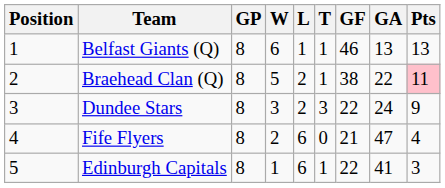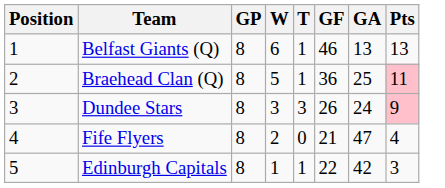 <table class="wikitable">
 <tr>
 <th>Position</th>
 <th>Team</th>
 <th>GP</th>
 <th>W</th>
-<th>L</th>
 <th>T</th>
 <th>GF</th>
 <th>GA</th>
 <th>Pts</th>
 </tr>
 <tr>
 <td>1</td>
 <td><a href='#'>Belfast Giants</a> (Q)</td>
 <td>8</td>
 <td>6</td>
 <td>1</td>
-<td>1</td>
 <td>46</td>
 <td>13</td>
 <td>13</td>
 </tr>
 <tr>
 <td>2</td>
 <td><a href='#'>Braehead Clan</a> (Q)</td>
 <td>8</td>
 <td>5</td>
-<td>2</td>
 <td>1</td>
-<td>38</td>
-<td>22</td>
+<td>36</td>
+<td>25</td>
 <td style="background: pink;">11</td>
 </tr>
 <tr>
 <td>3</td>
 <td><a href='#'>Dundee Stars</a></td>
 <td>8</td>
 <td>3</td>
-<td>2</td>
 <td>3</td>
-<td>22</td>
+<td>26</td>
 <td>24</td>
-<td>9</td>
+<td style="background: pink;">9</td>
 </tr>
 <tr>
 <td>4</td>
 <td><a href='#'>Fife Flyers</a></td>
 <td>8</td>
 <td>2</td>
-<td>6</td>
 <td>0</td>
 <td>21</td>
 <td>47</td>
 <td>4</td>
 </tr>
 <tr>
 <td>5</td>
 <td><a href='#'>Edinburgh Capitals</a></td>
 <td>8</td>
 <td>1</td>
-<td>6</td>
 <td>1</td>
 <td>22</td>
-<td>41</td>
+<td>42</td>
 <td>3</td>
 </tr>
 </table>
